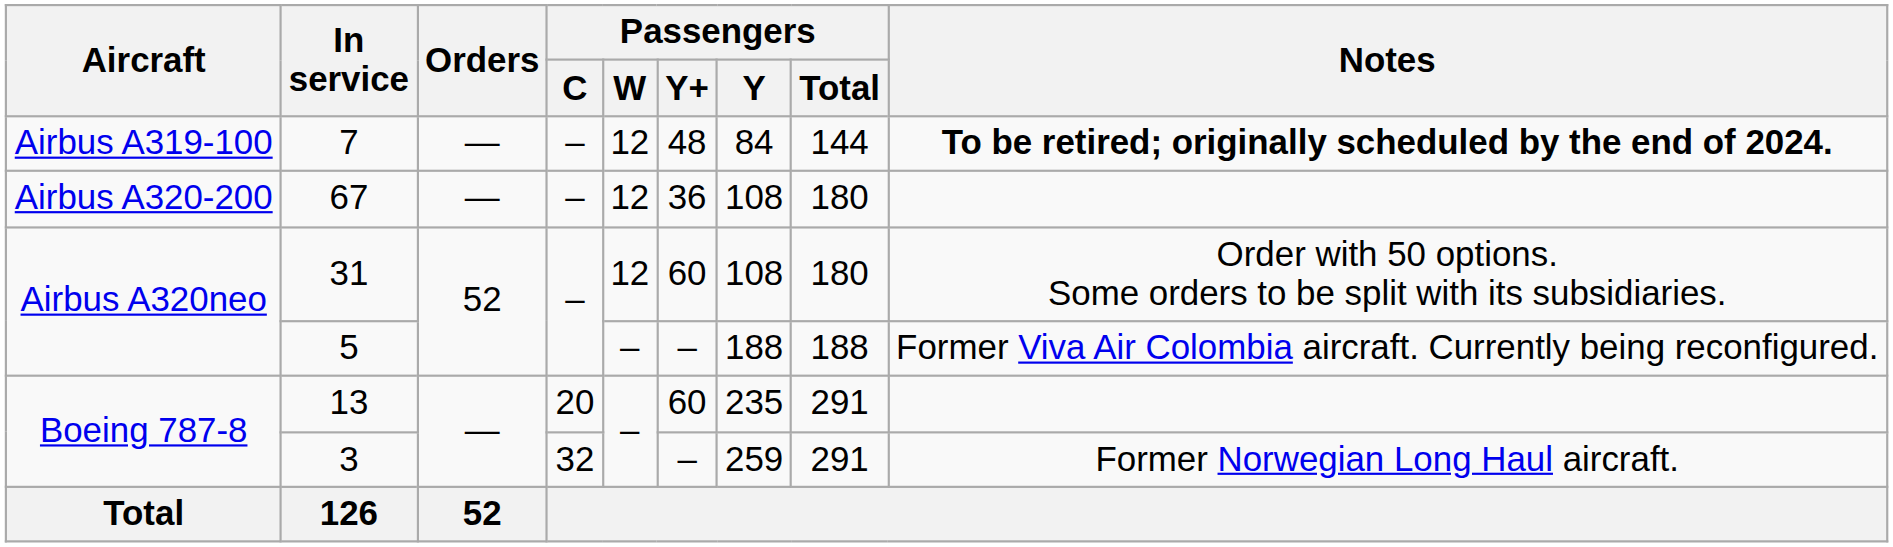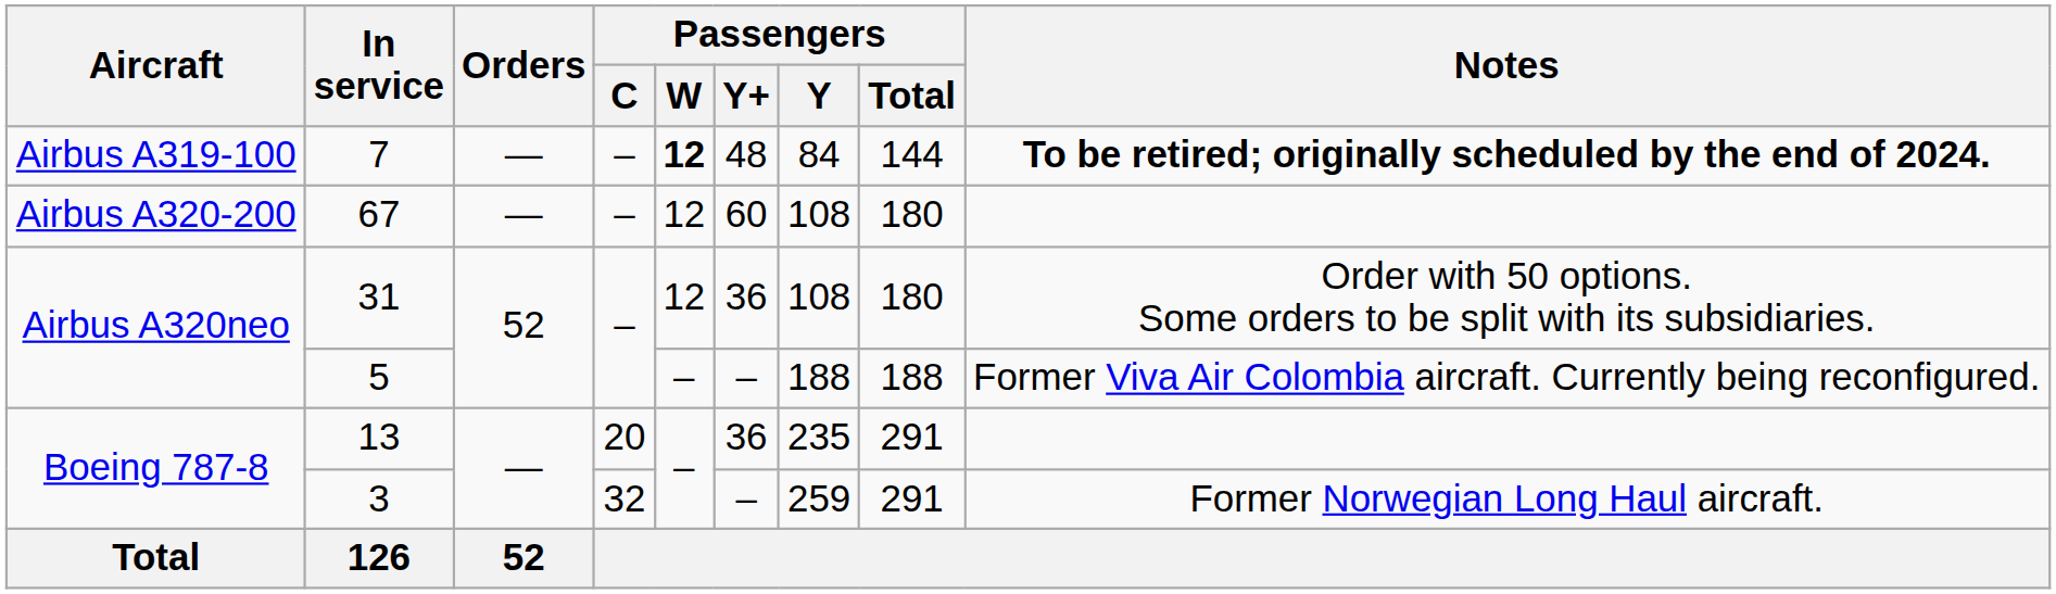 <table class="wikitable" style="margin:0.5em auto; text-align:center">
 <tr>
 <th rowspan="2">Aircraft</th>
 <th rowspan="2">In <br> service</th>
 <th rowspan="2">Orders</th>
 <th colspan="5">Passengers</th>
 <th rowspan="2">Notes</th>
 </tr>
 <tr>
 <th><abbr>C</abbr></th>
 <th><abbr>W</abbr></th>
 <th><abbr>Y+</abbr></th>
 <th><abbr>Y</abbr></th>
 <th>Total</th>
 </tr>
 <tr>
 <td><a href='#'>Airbus A319-100</a></td>
 <td>7</td>
 <td>—</td>
 <td>–</td>
-<td>12</td>
+<td><strong>12</strong></td>
 <td>48</td>
 <td>84</td>
 <td>144</td>
 <td><strong>To be retired; originally scheduled by the end of 2024.</strong></td>
 </tr>
 <tr>
 <td><a href='#'>Airbus A320-200</a></td>
 <td>67</td>
 <td>—</td>
 <td>–</td>
 <td>12</td>
-<td>36</td>
+<td>60</td>
 <td>108</td>
 <td>180</td>
 <td></td>
 </tr>
 <tr>
 <td rowspan="2"><a href='#'>Airbus A320neo</a></td>
 <td>31</td>
 <td rowspan="2">52</td>
 <td rowspan="2">–</td>
 <td>12</td>
-<td>60</td>
+<td>36</td>
 <td>108</td>
 <td>180</td>
 <td>Order with 50 options.<br> Some orders to be split with its subsidiaries.</td>
 </tr>
 <tr>
 <td>5</td>
 <td>–</td>
 <td>–</td>
 <td>188</td>
 <td>188</td>
 <td>Former <a href='#'>Viva Air Colombia</a> aircraft. Currently being reconfigured.</td>
 </tr>
 <tr>
 <td rowspan="2"><a href='#'>Boeing 787-8</a></td>
 <td>13</td>
 <td rowspan="2">—</td>
 <td>20</td>
 <td rowspan="2">–</td>
-<td>60</td>
+<td>36</td>
 <td>235</td>
 <td>291</td>
 <td></td>
 </tr>
 <tr>
 <td>3</td>
 <td>32</td>
 <td>–</td>
 <td>259</td>
 <td>291</td>
 <td>Former <a href='#'>Norwegian Long Haul</a> aircraft.</td>
 </tr>
 <tr>
 <th>Total</th>
 <th>126</th>
 <th>52</th>
 <th colspan=6></th>
 </tr>
 </table>
